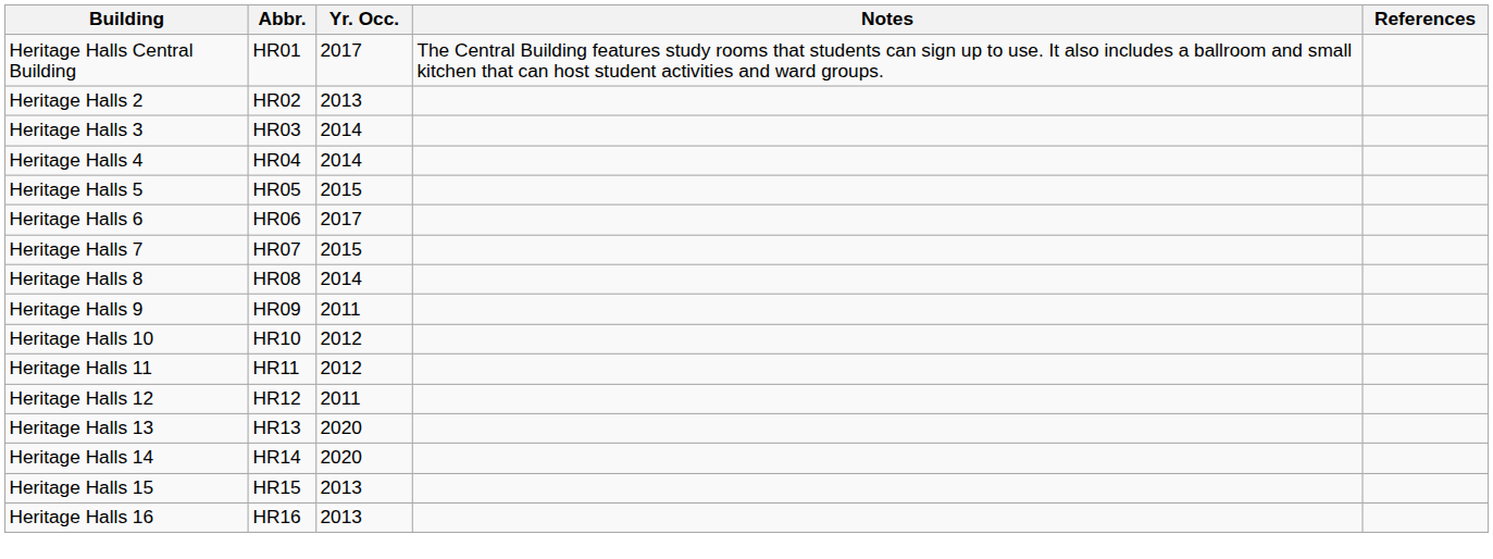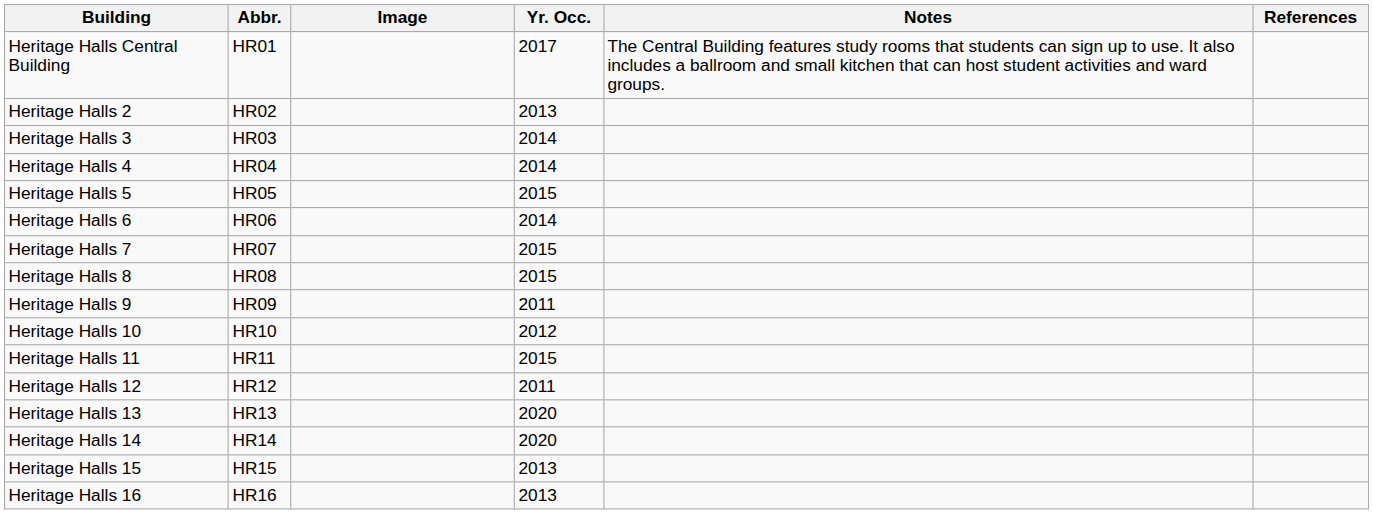 <table class="wikitable sortable" style="width:100%;">
 <tr>
 <th width="200">Building</th>
 <th width="50">Abbr.</th>
+<th width="200" class="unsortable">Image</th>
 <th width="75">Yr. Occ.</th>
 <th class="unsortable">Notes</th>
 <th width="100" class="unsortable">References</th>
 </tr>
 <tr valign="top">
 <td>Heritage Halls Central Building</td>
 <td>HR01</td>
+<td></td>
 <td>2017</td>
 <td>The Central Building features study rooms that students can sign up to use. It also includes a ballroom and small kitchen that can host student activities and ward groups.</td>
 <td></td>
 </tr>
 <tr valign="top">
 <td>Heritage Halls 2</td>
 <td>HR02</td>
+<td></td>
 <td>2013</td>
 <td></td>
 <td></td>
 </tr>
 <tr valign="top">
 <td>Heritage Halls 3</td>
 <td>HR03</td>
+<td></td>
 <td>2014</td>
 <td></td>
 <td></td>
 </tr>
 <tr valign="top">
 <td>Heritage Halls 4</td>
 <td>HR04</td>
+<td></td>
 <td>2014</td>
 <td></td>
 <td></td>
 </tr>
 <tr valign="top">
 <td>Heritage Halls 5</td>
 <td>HR05</td>
+<td></td>
 <td>2015</td>
 <td></td>
 <td></td>
 </tr>
 <tr valign="top">
 <td>Heritage Halls 6</td>
 <td>HR06</td>
-<td>2017</td>
+<td></td>
+<td>2014</td>
 <td></td>
 <td></td>
 </tr>
 <tr valign="top">
 <td>Heritage Halls 7</td>
 <td>HR07</td>
+<td></td>
 <td>2015</td>
 <td></td>
 <td></td>
 </tr>
 <tr valign="top">
 <td>Heritage Halls 8</td>
 <td>HR08</td>
-<td>2014</td>
+<td></td>
+<td>2015</td>
 <td></td>
 <td></td>
 </tr>
 <tr valign="top">
 <td>Heritage Halls 9</td>
 <td>HR09</td>
+<td></td>
 <td>2011</td>
 <td></td>
 <td></td>
 </tr>
 <tr valign="top">
 <td>Heritage Halls 10</td>
 <td>HR10</td>
+<td></td>
 <td>2012</td>
 <td></td>
 <td></td>
 </tr>
 <tr valign="top">
 <td>Heritage Halls 11</td>
 <td>HR11</td>
-<td>2012</td>
+<td></td>
+<td>2015</td>
 <td></td>
 <td></td>
 </tr>
 <tr valign="top">
 <td>Heritage Halls 12</td>
 <td>HR12</td>
+<td></td>
 <td>2011</td>
 <td></td>
 <td></td>
 </tr>
 <tr valign="top">
 <td>Heritage Halls 13</td>
 <td>HR13</td>
+<td></td>
 <td>2020</td>
 <td></td>
 <td></td>
 </tr>
 <tr valign="top">
 <td>Heritage Halls 14</td>
 <td>HR14</td>
+<td></td>
 <td>2020</td>
 <td></td>
 <td></td>
 </tr>
 <tr valign="top">
 <td>Heritage Halls 15</td>
 <td>HR15</td>
+<td></td>
 <td>2013</td>
 <td></td>
 <td></td>
 </tr>
 <tr valign="top">
 <td>Heritage Halls 16</td>
 <td>HR16</td>
+<td></td>
 <td>2013</td>
 <td></td>
 <td></td>
 </tr>
 </table>
